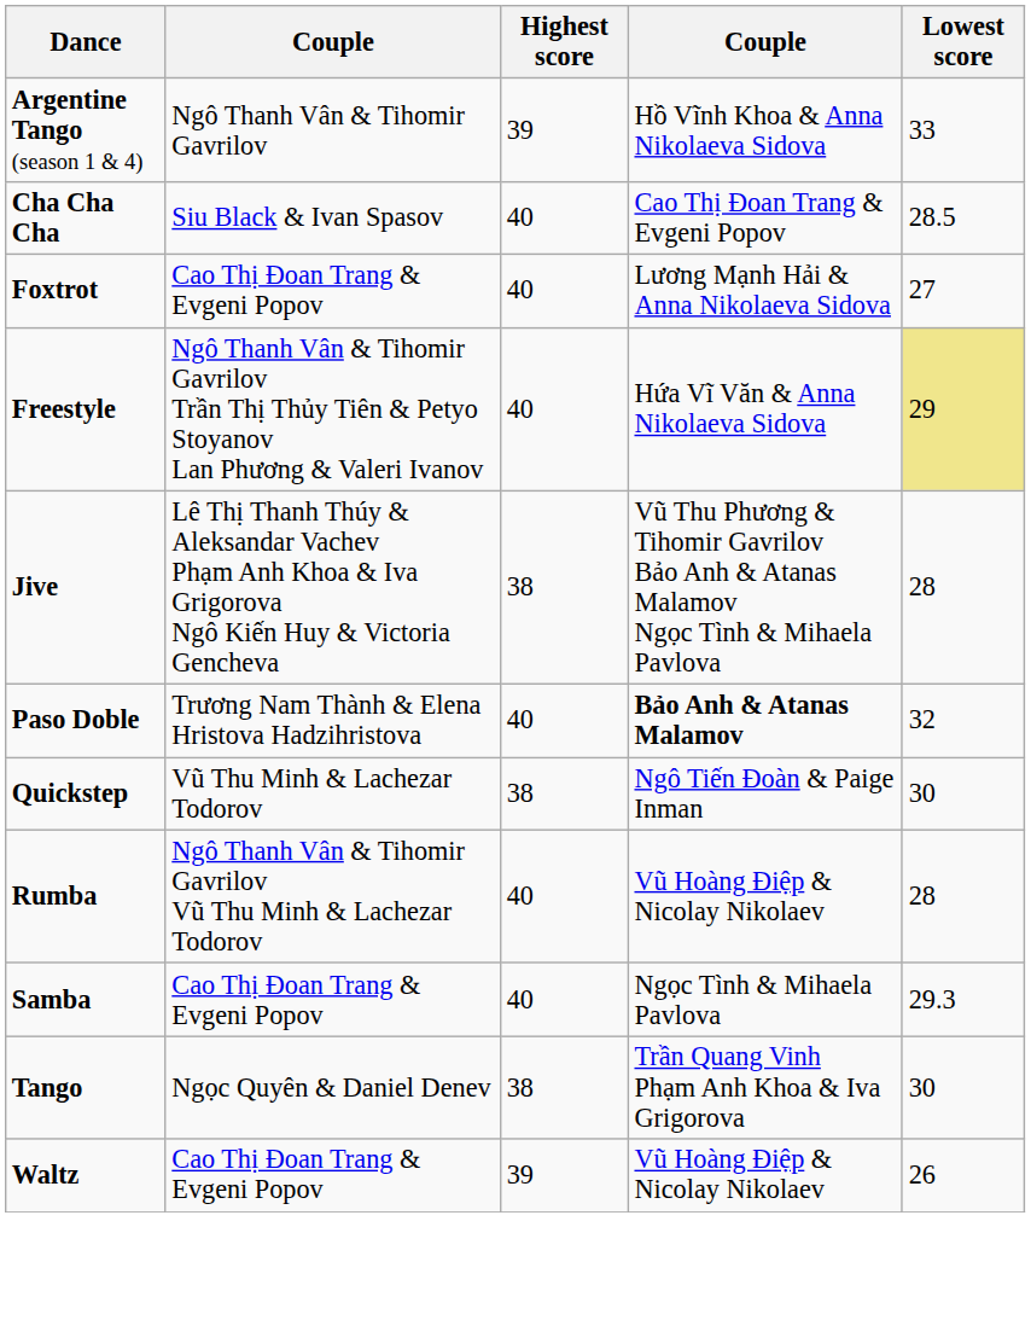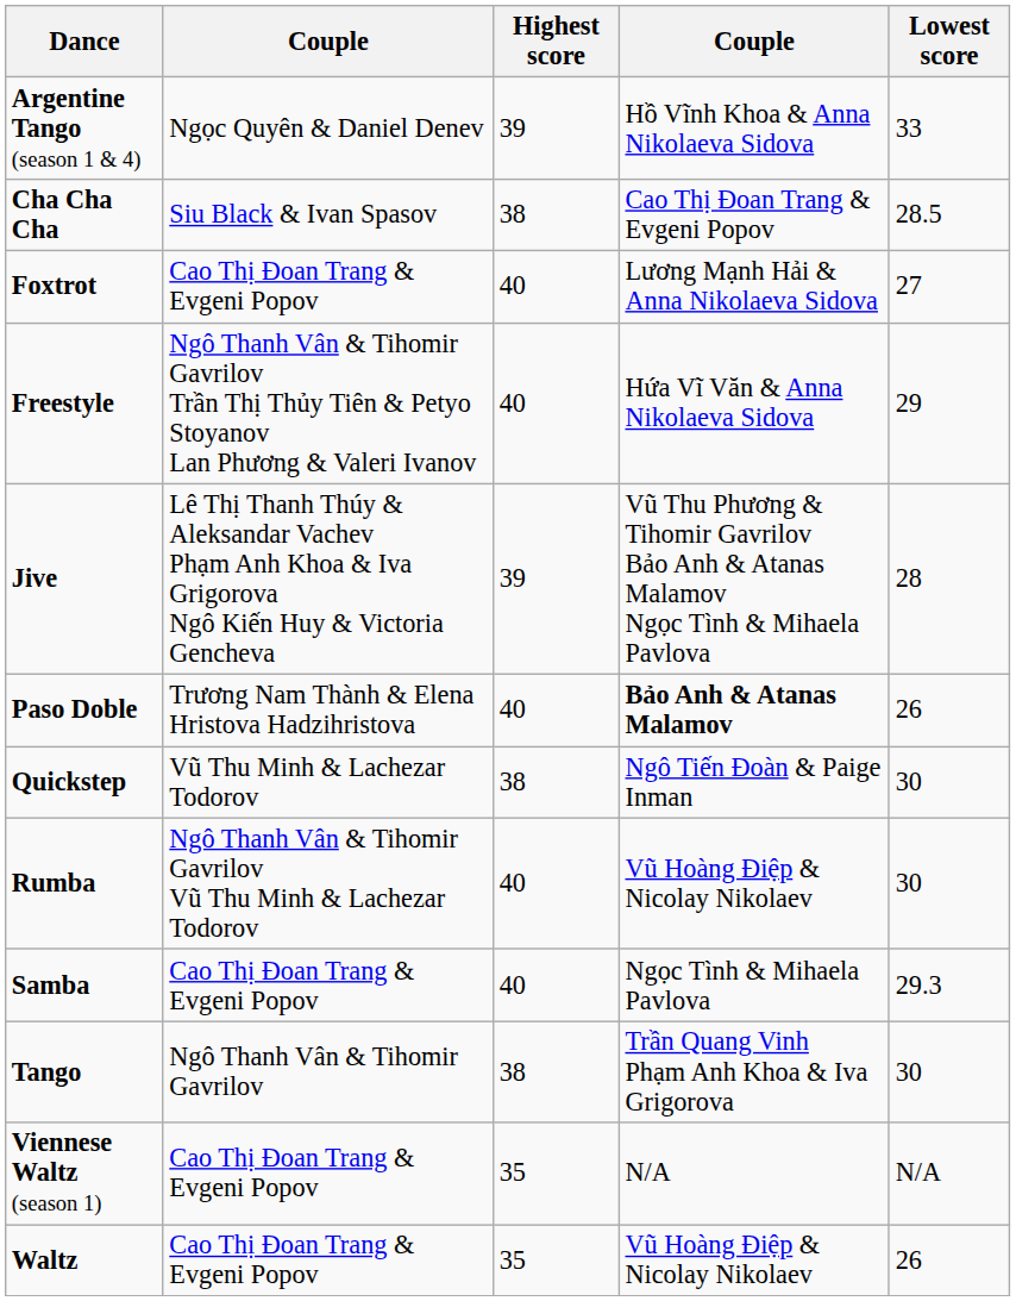 <table class="wikitable">
 <tr>
 <th>Dance</th>
 <th>Couple</th>
 <th>Highest score</th>
 <th>Couple</th>
 <th>Lowest score</th>
 </tr>
 <tr>
 <td><strong>Argentine Tango</strong><br> <small>(season 1 & 4)</small></td>
-<td>Ngô Thanh Vân & Tihomir Gavrilov</td>
+<td>Ngọc Quyên & Daniel Denev</td>
 <td>39</td>
 <td>Hồ Vĩnh Khoa & <a href='#'>Anna Nikolaeva Sidova</a></td>
 <td>33</td>
 </tr>
 <tr>
 <td><strong>Cha Cha Cha</strong></td>
 <td><a href='#'>Siu Black</a> & Ivan Spasov</td>
-<td>40</td>
+<td>38</td>
 <td><a href='#'>Cao Thị Đoan Trang</a> & Evgeni Popov</td>
 <td>28.5</td>
 </tr>
 <tr>
 <td><strong>Foxtrot</strong></td>
 <td><a href='#'>Cao Thị Đoan Trang</a> & Evgeni Popov</td>
 <td>40</td>
 <td>Lương Mạnh Hải & <a href='#'>Anna Nikolaeva Sidova</a></td>
 <td>27</td>
 </tr>
 <tr>
 <td><strong>Freestyle</strong></td>
 <td><a href='#'>Ngô Thanh Vân</a> & Tihomir Gavrilov <br> Trần Thị Thủy Tiên & Petyo Stoyanov <br> Lan Phương & Valeri Ivanov</td>
 <td>40</td>
 <td>Hứa Vĩ Văn & <a href='#'>Anna Nikolaeva Sidova</a></td>
-<td style="background: khaki;">29</td>
+<td>29</td>
 </tr>
 <tr>
 <td><strong>Jive</strong></td>
 <td>Lê Thị Thanh Thúy & Aleksandar Vachev<br> Phạm Anh Khoa & Iva Grigorova <br> Ngô Kiến Huy & Victoria Gencheva</td>
-<td>38</td>
+<td>39</td>
 <td>Vũ Thu Phương & Tihomir Gavrilov <br> Bảo Anh & Atanas Malamov <br> Ngọc Tình & Mihaela Pavlova</td>
 <td>28</td>
 </tr>
 <tr>
 <td><strong>Paso Doble</strong></td>
 <td>Trương Nam Thành & Elena Hristova Hadzihristova</td>
 <td>40</td>
 <td><strong>Bảo Anh & Atanas Malamov</strong></td>
-<td>32</td>
+<td>26</td>
 </tr>
 <tr>
 <td><strong>Quickstep</strong></td>
 <td>Vũ Thu Minh & Lachezar Todorov</td>
 <td>38</td>
 <td><a href='#'>Ngô Tiến Đoàn</a> & Paige Inman</td>
 <td>30</td>
 </tr>
 <tr>
 <td><strong>Rumba</strong></td>
 <td><a href='#'>Ngô Thanh Vân</a> & Tihomir Gavrilov<br> Vũ Thu Minh & Lachezar Todorov</td>
 <td>40</td>
 <td><a href='#'>Vũ Hoàng Điệp</a> & Nicolay Nikolaev</td>
-<td>28</td>
+<td>30</td>
 </tr>
 <tr>
 <td><strong>Samba</strong></td>
 <td><a href='#'>Cao Thị Đoan Trang</a> & Evgeni Popov</td>
 <td>40</td>
 <td>Ngọc Tình & Mihaela Pavlova</td>
 <td>29.3</td>
 </tr>
 <tr>
 <td><strong>Tango</strong></td>
-<td>Ngọc Quyên & Daniel Denev</td>
+<td>Ngô Thanh Vân & Tihomir Gavrilov</td>
 <td>38</td>
 <td><a href='#'>Trần Quang Vinh</a><br> Phạm Anh Khoa & Iva Grigorova</td>
 <td>30</td>
 </tr>
 <tr>
+<td><strong>Viennese Waltz</strong><br> <small>(season 1)</small></td>
+<td><a href='#'>Cao Thị Đoan Trang</a> & Evgeni Popov</td>
+<td>35</td>
+<td>N/A</td>
+<td>N/A</td>
+</tr>
+<tr>
 <td><strong>Waltz</strong></td>
 <td><a href='#'>Cao Thị Đoan Trang</a> & Evgeni Popov</td>
-<td>39</td>
+<td>35</td>
 <td><a href='#'>Vũ Hoàng Điệp</a> & Nicolay Nikolaev</td>
 <td>26</td>
 </tr>
 <tr>
 </tr>
 </table>
